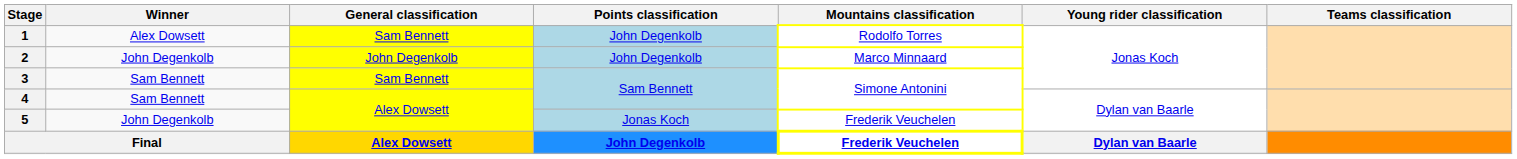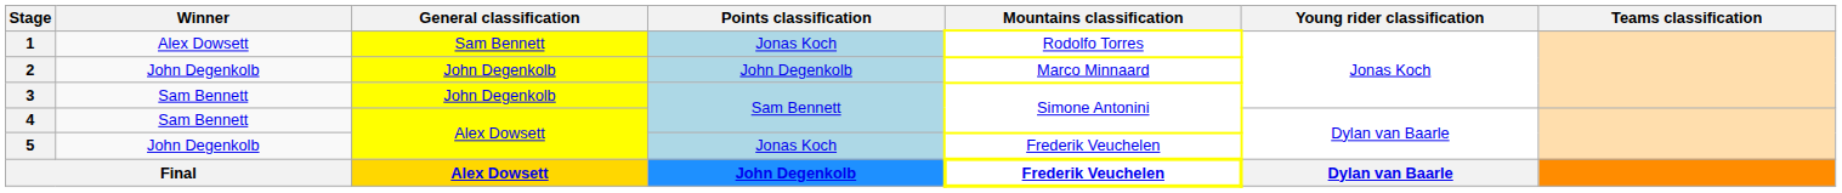 <table class="wikitable" style="text-align: center; font-size:smaller;">
 <tr>
 <th style="width:1%;">Stage</th>
 <th style="width:16.5%;">Winner</th>
 <th style="width:16.5%;">General classification<br></th>
 <th style="width:16.5%;">Points classification<br></th>
 <th style="width:16.5%;">Mountains classification<br></th>
 <th style="width:16.5%;">Young rider classification<br></th>
 <th style="width:16.5%;">Teams classification</th>
 </tr>
 <tr>
 <th>1</th>
 <td><a href='#'>Alex Dowsett</a></td>
 <td style="background:yellow;"><a href='#'>Sam Bennett</a></td>
-<td style="background:lightblue;"><a href='#'>John Degenkolb</a></td>
+<td style="background:lightblue;"><a href='#'>Jonas Koch</a></td>
 <td style="background:white;border-color: yellow; border-width: 2px;"><a href='#'>Rodolfo Torres</a></td>
 <td style="background:white;" rowspan=3><a href='#'>Jonas Koch</a></td>
 <td style="background:navajowhite;" rowspan=3></td>
 </tr>
 <tr>
 <th>2</th>
 <td><a href='#'>John Degenkolb</a></td>
 <td style="background:yellow;"><a href='#'>John Degenkolb</a></td>
 <td style="background:lightblue;"><a href='#'>John Degenkolb</a></td>
 <td style="background:white;border-color: yellow; border-width: 2px;"><a href='#'>Marco Minnaard</a></td>
 </tr>
 <tr>
 <th>3</th>
 <td><a href='#'>Sam Bennett</a></td>
-<td style="background:yellow;"><a href='#'>Sam Bennett</a></td>
+<td style="background:yellow;"><a href='#'>John Degenkolb</a></td>
 <td style="background:lightblue;" rowspan=2><a href='#'>Sam Bennett</a></td>
 <td style="background:white;border-color: yellow; border-width: 2px;" rowspan=2><a href='#'>Simone Antonini</a></td>
 </tr>
 <tr>
 <th>4</th>
 <td><a href='#'>Sam Bennett</a></td>
 <td style="background:yellow;" rowspan=2><a href='#'>Alex Dowsett</a></td>
 <td style="background:white;" rowspan=2><a href='#'>Dylan van Baarle</a></td>
 <td style="background:navajowhite;" rowspan=2></td>
 </tr>
 <tr>
 <th>5</th>
 <td><a href='#'>John Degenkolb</a></td>
 <td style="background:lightblue;"><a href='#'>Jonas Koch</a></td>
 <td style="background:white;border-color: yellow; border-width: 2px;"><a href='#'>Frederik Veuchelen</a></td>
 </tr>
 <tr>
 <th colspan=2>Final</th>
 <th style="background:gold;"><a href='#'>Alex Dowsett</a></th>
 <th style="background:dodgerblue;"><a href='#'>John Degenkolb</a></th>
 <th style="background:white;border-color: yellow; border-width: 3px;"><a href='#'>Frederik Veuchelen</a></th>
 <th style="background:offwhite;"><a href='#'>Dylan van Baarle</a></th>
 <th style="background:darkorange;"></th>
 </tr>
 </table>
